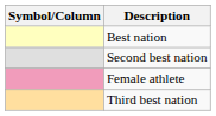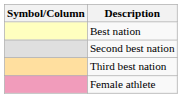 <table class="wikitable">
 <tr>
 <th>Symbol/Column</th>
 <th>Description</th>
 </tr>
 <tr>
 <td style="background:#ffffbf;"></td>
 <td>Best nation</td>
 </tr>
 <tr>
 <td style="background:#dfdfdf;"></td>
 <td>Second best nation</td>
 </tr>
 <tr>
+<td style="background:#ffdf9f;"></td>
+<td>Third best nation</td>
+</tr>
+<tr>
 <td style="background:#F19CBB;"></td>
 <td>Female athlete</td>
 </tr>
-<tr>
-<td style="background:#ffdf9f;"></td>
-<td>Third best nation</td>
-</tr>
 </table>
